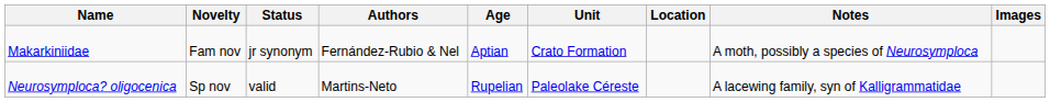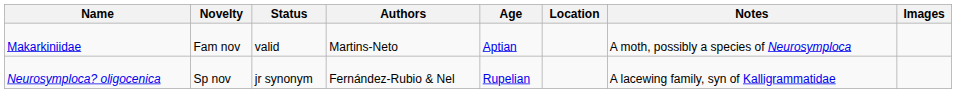 <table class="wikitable sortable" align="center" width="100%">
 <tr>
 <th>Name</th>
 <th>Novelty</th>
 <th>Status</th>
 <th>Authors</th>
 <th>Age</th>
-<th>Unit</th>
 <th>Location</th>
 <th>Notes</th>
 <th>Images</th>
 </tr>
 <tr>
 <td><br><a href='#'>Makarkiniidae</a></td>
 <td><br>Fam nov</td>
-<td><br>jr synonym</td>
-<td><br>Fernández-Rubio & Nel</td>
+<td><br>valid</td>
+<td><br>Martins-Neto</td>
 <td><br><a href='#'>Aptian</a></td>
-<td><br><a href='#'>Crato Formation</a></td>
 <td><br></td>
 <td><br>A moth, possibly a species of <em><a href='#'>Neurosymploca</a></em></td>
 <td></td>
 </tr>
 <tr>
 <td><br><em><a href='#'>Neurosymploca? oligocenica</a></em></td>
 <td><br>Sp nov</td>
-<td><br>valid</td>
-<td><br>Martins-Neto</td>
+<td><br>jr synonym</td>
+<td><br>Fernández-Rubio & Nel</td>
 <td><br><a href='#'>Rupelian</a></td>
-<td><br><a href='#'>Paleolake Céreste</a></td>
 <td><br></td>
 <td><br>A lacewing family, syn of <a href='#'>Kalligrammatidae</a></td>
 <td><br></td>
 </tr>
 </table>
